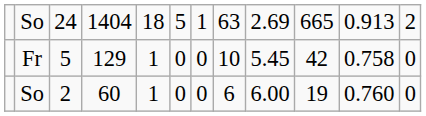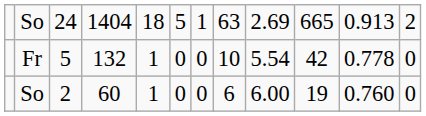 <table class="wikitable sortable" style="text-align:center">
 <tr>
 <td align=left></td>
 <td>So</td>
 <td>24</td>
 <td>1404</td>
 <td>18</td>
 <td>5</td>
 <td>1</td>
 <td>63</td>
 <td>2.69</td>
 <td>665</td>
 <td>0.913</td>
 <td>2</td>
 </tr>
 <tr>
 <td align=left></td>
 <td>Fr</td>
 <td>5</td>
-<td>129</td>
+<td>132</td>
 <td>1</td>
 <td>0</td>
 <td>0</td>
 <td>10</td>
-<td>5.45</td>
+<td>5.54</td>
 <td>42</td>
-<td>0.758</td>
+<td>0.778</td>
 <td>0</td>
 </tr>
 <tr>
 <td align=left></td>
 <td>So</td>
 <td>2</td>
 <td>60</td>
 <td>1</td>
 <td>0</td>
 <td>0</td>
 <td>6</td>
 <td>6.00</td>
 <td>19</td>
 <td>0.760</td>
 <td>0</td>
 </tr>
 </table>
